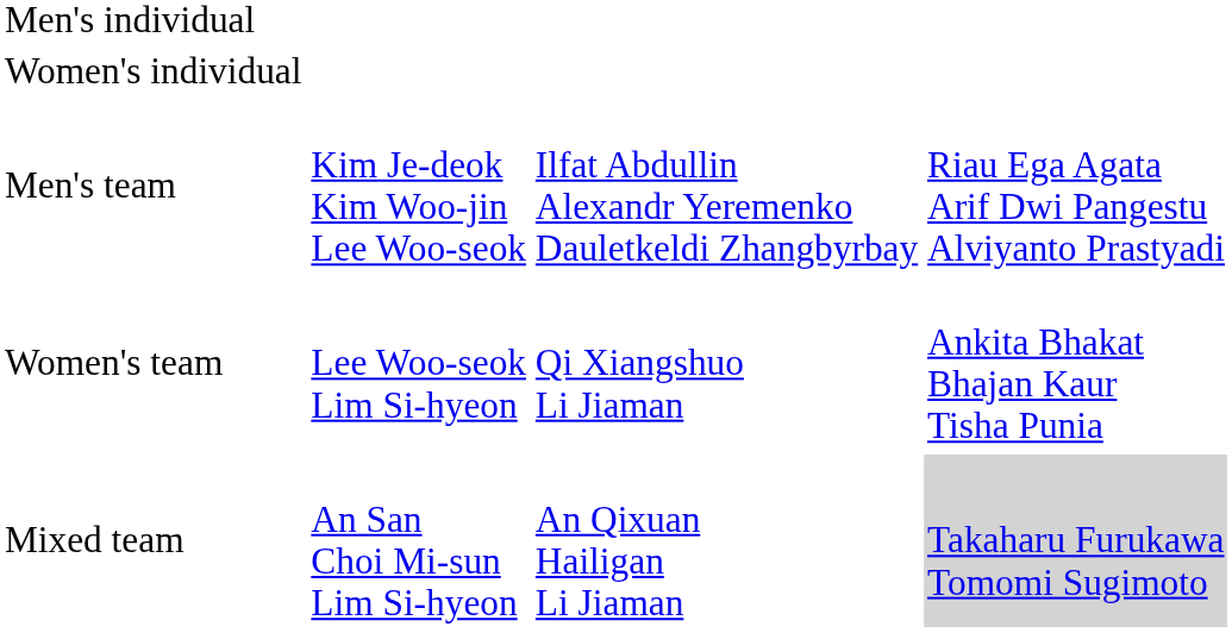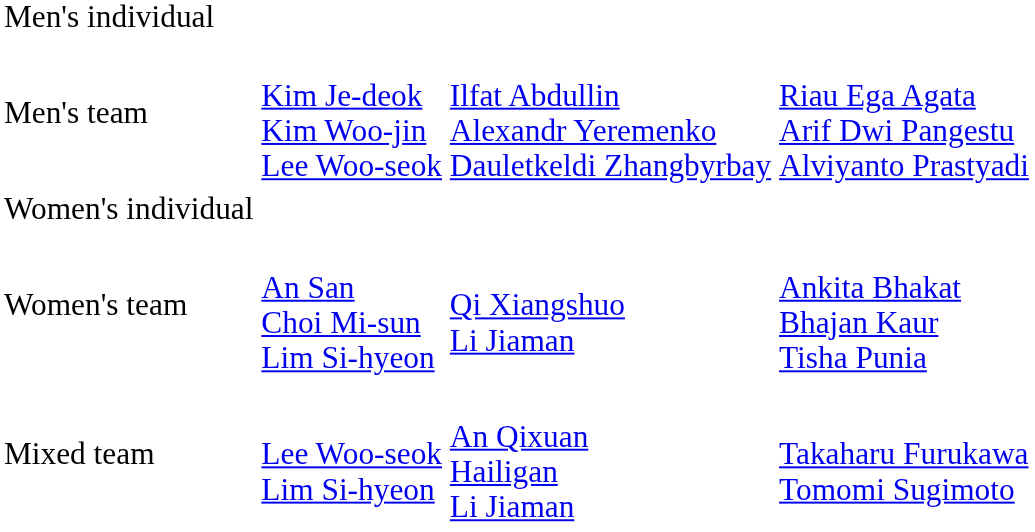 <table>
 <tr>
 <td>Men's individual</td>
-<td></td>
-<td></td>
-<td></td>
-</tr>
-<tr>
-<td>Women's individual</td>
 <td></td>
 <td></td>
 <td></td>
 </tr>
 <tr>
 <td>Men's team</td>
 <td><br><a href='#'>Kim Je-deok</a><br><a href='#'>Kim Woo-jin</a><br><a href='#'>Lee Woo-seok</a></td>
 <td><br><a href='#'>Ilfat Abdullin</a><br><a href='#'>Alexandr Yeremenko</a><br><a href='#'>Dauletkeldi Zhangbyrbay</a></td>
 <td><br><a href='#'>Riau Ega Agata</a><br><a href='#'>Arif Dwi Pangestu</a><br><a href='#'>Alviyanto Prastyadi</a></td>
 </tr>
 <tr>
+<td>Women's individual</td>
+<td></td>
+<td></td>
+<td></td>
+</tr>
+<tr>
 <td>Women's team</td>
-<td><br><a href='#'>Lee Woo-seok</a><br><a href='#'>Lim Si-hyeon</a></td>
+<td><br><a href='#'>An San</a><br><a href='#'>Choi Mi-sun</a><br><a href='#'>Lim Si-hyeon</a></td>
 <td><br><a href='#'>Qi Xiangshuo</a><br><a href='#'>Li Jiaman</a></td>
 <td><br><a href='#'>Ankita Bhakat</a><br><a href='#'>Bhajan Kaur</a><br><a href='#'>Tisha Punia</a></td>
 </tr>
 <tr>
 <td>Mixed team</td>
-<td><br><a href='#'>An San</a><br><a href='#'>Choi Mi-sun</a><br><a href='#'>Lim Si-hyeon</a></td>
+<td><br><a href='#'>Lee Woo-seok</a><br><a href='#'>Lim Si-hyeon</a></td>
 <td><br><a href='#'>An Qixuan</a><br><a href='#'>Hailigan</a><br><a href='#'>Li Jiaman</a></td>
-<td style="background: lightgrey;"><br><a href='#'>Takaharu Furukawa</a><br><a href='#'>Tomomi Sugimoto</a></td>
+<td><br><a href='#'>Takaharu Furukawa</a><br><a href='#'>Tomomi Sugimoto</a></td>
 </tr>
 </table>
